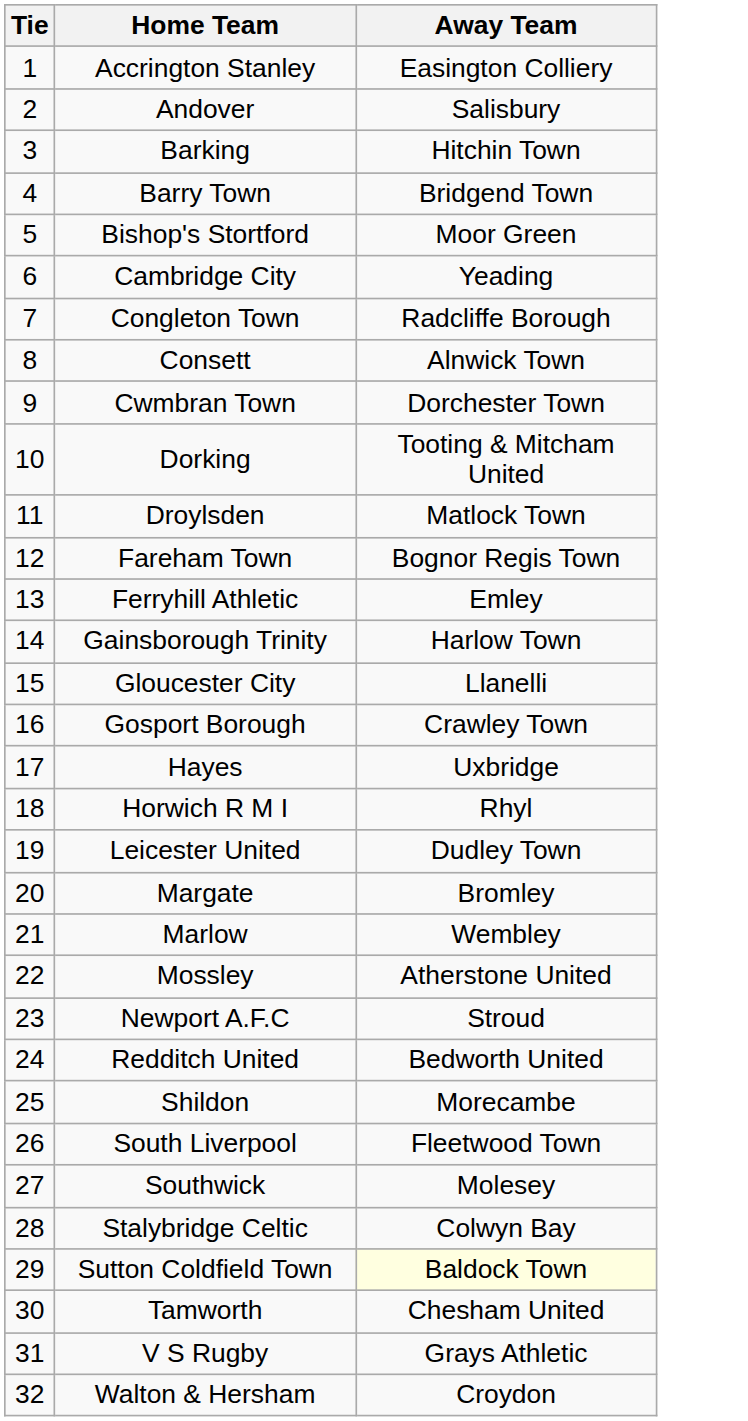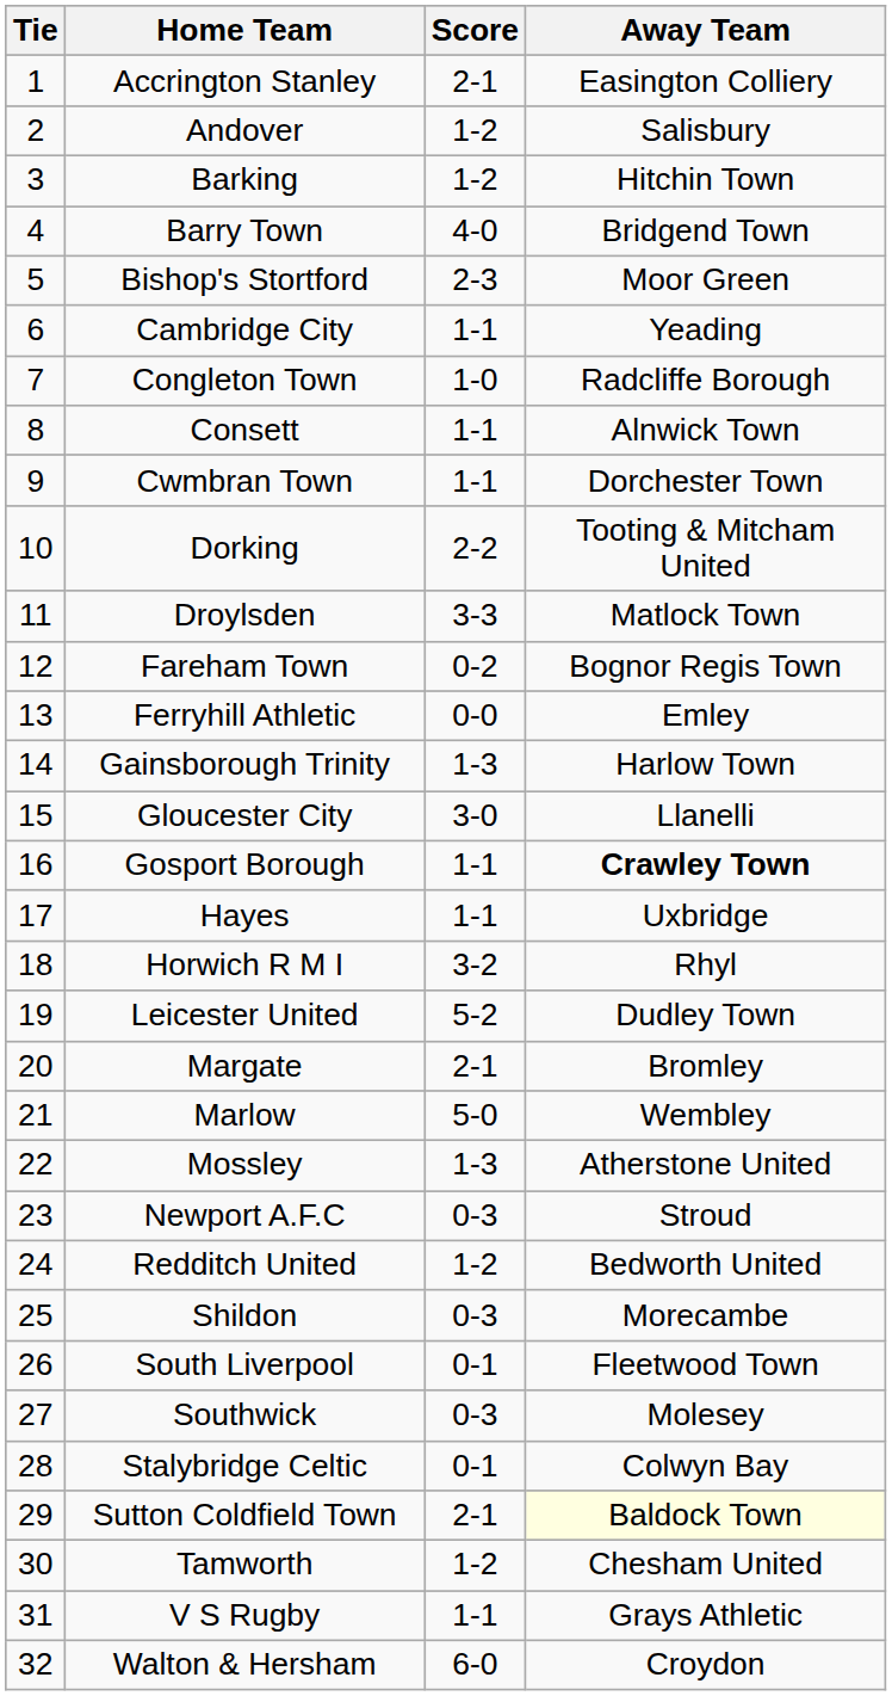 <table class="wikitable" style="text-align:center;">
 <tr>
 <th width=20>Tie</th>
 <th width=175>Home Team</th>
+<th width=20>Score</th>
 <th width=175>Away Team</th>
 </tr>
 <tr>
 <td>1</td>
 <td>Accrington Stanley</td>
+<td>2-1</td>
 <td>Easington Colliery</td>
 </tr>
 <tr>
 <td>2</td>
 <td>Andover</td>
+<td>1-2</td>
 <td>Salisbury</td>
 </tr>
 <tr>
 <td>3</td>
 <td>Barking</td>
+<td>1-2</td>
 <td>Hitchin Town</td>
 </tr>
 <tr>
 <td>4</td>
 <td>Barry Town</td>
+<td>4-0</td>
 <td>Bridgend Town</td>
 </tr>
 <tr>
 <td>5</td>
 <td>Bishop's Stortford</td>
+<td>2-3</td>
 <td>Moor Green</td>
 </tr>
 <tr>
 <td>6</td>
 <td>Cambridge City</td>
+<td>1-1</td>
 <td>Yeading</td>
 </tr>
 <tr>
 <td>7</td>
 <td>Congleton Town</td>
+<td>1-0</td>
 <td>Radcliffe Borough</td>
 </tr>
 <tr>
 <td>8</td>
 <td>Consett</td>
+<td>1-1</td>
 <td>Alnwick Town</td>
 </tr>
 <tr>
 <td>9</td>
 <td>Cwmbran Town</td>
+<td>1-1</td>
 <td>Dorchester Town</td>
 </tr>
 <tr>
 <td>10</td>
 <td>Dorking</td>
+<td>2-2</td>
 <td>Tooting & Mitcham United</td>
 </tr>
 <tr>
 <td>11</td>
 <td>Droylsden</td>
+<td>3-3</td>
 <td>Matlock Town</td>
 </tr>
 <tr>
 <td>12</td>
 <td>Fareham Town</td>
+<td>0-2</td>
 <td>Bognor Regis Town</td>
 </tr>
 <tr>
 <td>13</td>
 <td>Ferryhill Athletic</td>
+<td>0-0</td>
 <td>Emley</td>
 </tr>
 <tr>
 <td>14</td>
 <td>Gainsborough Trinity</td>
+<td>1-3</td>
 <td>Harlow Town</td>
 </tr>
 <tr>
 <td>15</td>
 <td>Gloucester City</td>
+<td>3-0</td>
 <td>Llanelli</td>
 </tr>
 <tr>
 <td>16</td>
 <td>Gosport Borough</td>
-<td>Crawley Town</td>
+<td>1-1</td>
+<td><strong>Crawley Town</strong></td>
 </tr>
 <tr>
 <td>17</td>
 <td>Hayes</td>
+<td>1-1</td>
 <td>Uxbridge</td>
 </tr>
 <tr>
 <td>18</td>
 <td>Horwich R M I</td>
+<td>3-2</td>
 <td>Rhyl</td>
 </tr>
 <tr>
 <td>19</td>
 <td>Leicester United</td>
+<td>5-2</td>
 <td>Dudley Town</td>
 </tr>
 <tr>
 <td>20</td>
 <td>Margate</td>
+<td>2-1</td>
 <td>Bromley</td>
 </tr>
 <tr>
 <td>21</td>
 <td>Marlow</td>
+<td>5-0</td>
 <td>Wembley</td>
 </tr>
 <tr>
 <td>22</td>
 <td>Mossley</td>
+<td>1-3</td>
 <td>Atherstone United</td>
 </tr>
 <tr>
 <td>23</td>
 <td>Newport A.F.C</td>
+<td>0-3</td>
 <td>Stroud</td>
 </tr>
 <tr>
 <td>24</td>
 <td>Redditch United</td>
+<td>1-2</td>
 <td>Bedworth United</td>
 </tr>
 <tr>
 <td>25</td>
 <td>Shildon</td>
+<td>0-3</td>
 <td>Morecambe</td>
 </tr>
 <tr>
 <td>26</td>
 <td>South Liverpool</td>
+<td>0-1</td>
 <td>Fleetwood Town</td>
 </tr>
 <tr>
 <td>27</td>
 <td>Southwick</td>
+<td>0-3</td>
 <td>Molesey</td>
 </tr>
 <tr>
 <td>28</td>
 <td>Stalybridge Celtic</td>
+<td>0-1</td>
 <td>Colwyn Bay</td>
 </tr>
 <tr>
 <td>29</td>
 <td>Sutton Coldfield Town</td>
+<td>2-1</td>
 <td style="background: lightyellow;">Baldock Town</td>
 </tr>
 <tr>
 <td>30</td>
 <td>Tamworth</td>
+<td>1-2</td>
 <td>Chesham United</td>
 </tr>
 <tr>
 <td>31</td>
 <td>V S Rugby</td>
+<td>1-1</td>
 <td>Grays Athletic</td>
 </tr>
 <tr>
 <td>32</td>
 <td>Walton & Hersham</td>
+<td>6-0</td>
 <td>Croydon</td>
 </tr>
 </table>
